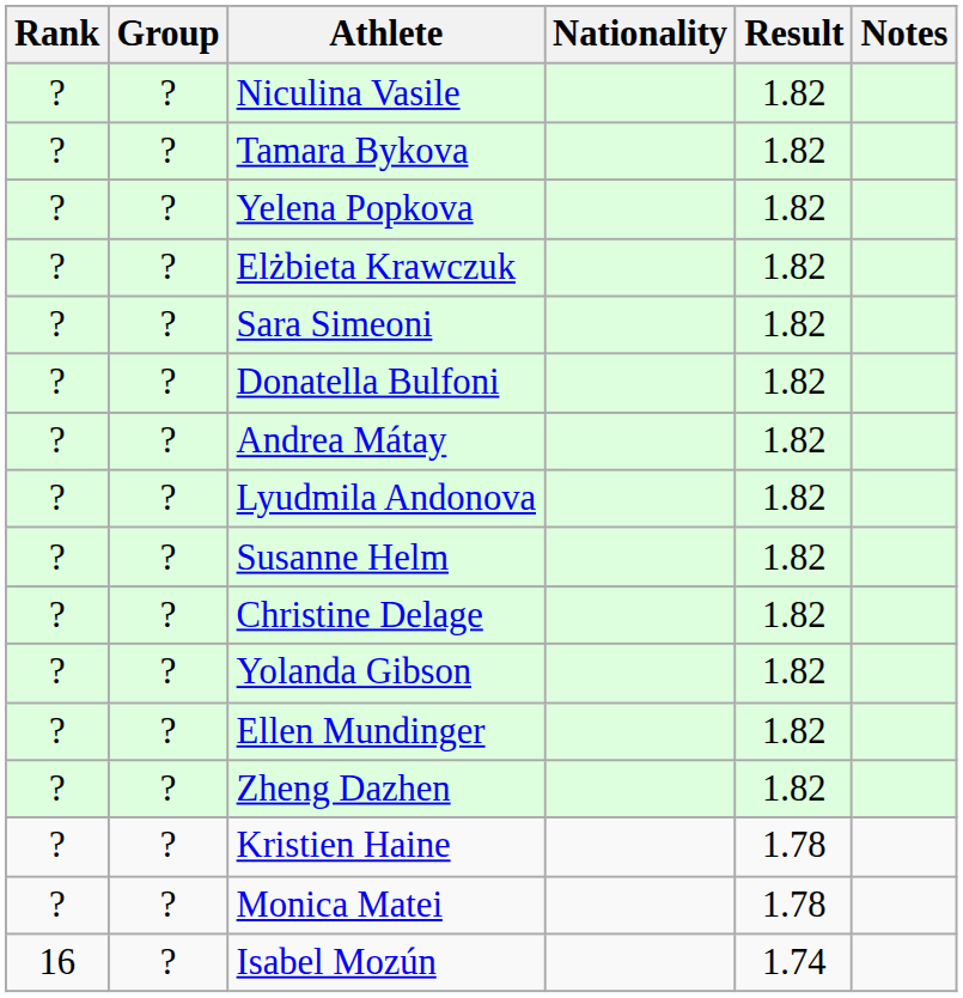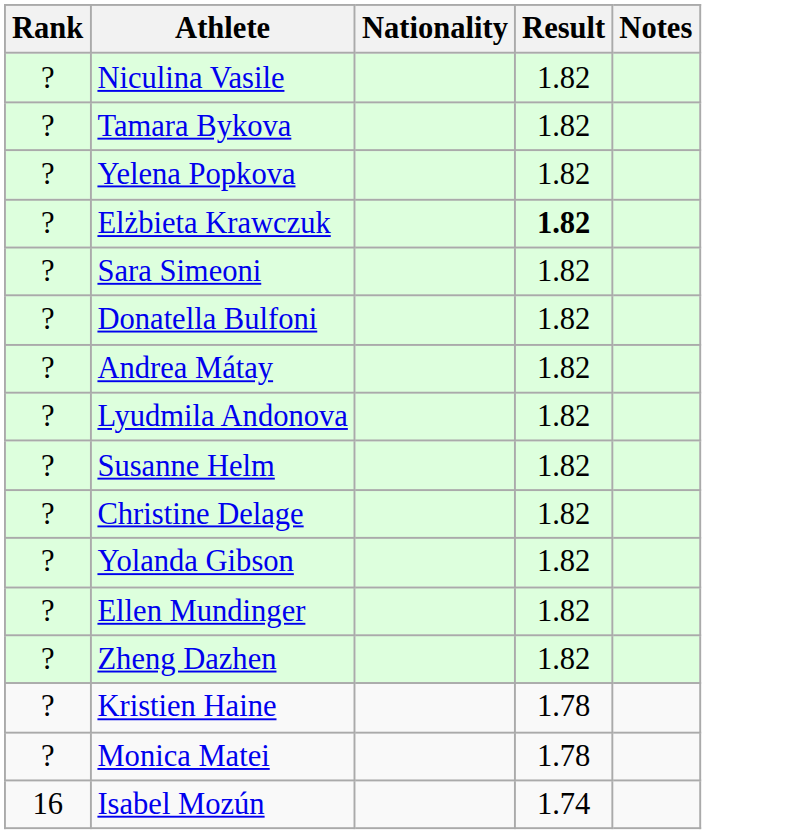 <table class="wikitable sortable" style="text-align:center">
 <tr>
 <th>Rank</th>
-<th>Group</th>
 <th>Athlete</th>
 <th>Nationality</th>
 <th>Result</th>
 <th>Notes</th>
 </tr>
 <tr bgcolor=ddffdd>
-<td>?</td>
 <td>?</td>
 <td align=left><a href='#'>Niculina Vasile</a></td>
 <td align=left></td>
 <td>1.82</td>
 <td></td>
 </tr>
 <tr bgcolor=ddffdd>
 <td>?</td>
-<td>?</td>
 <td align=left><a href='#'>Tamara Bykova</a></td>
 <td align=left></td>
 <td>1.82</td>
 <td></td>
 </tr>
 <tr bgcolor=ddffdd>
-<td>?</td>
 <td>?</td>
 <td align=left><a href='#'>Yelena Popkova</a></td>
 <td align=left></td>
 <td>1.82</td>
 <td></td>
 </tr>
 <tr bgcolor=ddffdd>
 <td>?</td>
-<td>?</td>
 <td align=left><a href='#'>Elżbieta Krawczuk</a></td>
 <td align=left></td>
-<td>1.82</td>
+<td><strong>1.82</strong></td>
 <td></td>
 </tr>
 <tr bgcolor=ddffdd>
-<td>?</td>
 <td>?</td>
 <td align=left><a href='#'>Sara Simeoni</a></td>
 <td align=left></td>
 <td>1.82</td>
 <td></td>
 </tr>
 <tr bgcolor=ddffdd>
 <td>?</td>
-<td>?</td>
 <td align=left><a href='#'>Donatella Bulfoni</a></td>
 <td align=left></td>
 <td>1.82</td>
 <td></td>
 </tr>
 <tr bgcolor=ddffdd>
-<td>?</td>
 <td>?</td>
 <td align=left><a href='#'>Andrea Mátay</a></td>
 <td align=left></td>
 <td>1.82</td>
 <td></td>
 </tr>
 <tr bgcolor=ddffdd>
 <td>?</td>
-<td>?</td>
 <td align=left><a href='#'>Lyudmila Andonova</a></td>
 <td align=left></td>
 <td>1.82</td>
 <td></td>
 </tr>
 <tr bgcolor=ddffdd>
-<td>?</td>
 <td>?</td>
 <td align=left><a href='#'>Susanne Helm</a></td>
 <td align=left></td>
 <td>1.82</td>
 <td></td>
 </tr>
 <tr bgcolor=ddffdd>
 <td>?</td>
-<td>?</td>
 <td align=left><a href='#'>Christine Delage</a></td>
 <td align=left></td>
 <td>1.82</td>
 <td></td>
 </tr>
 <tr bgcolor=ddffdd>
-<td>?</td>
 <td>?</td>
 <td align=left><a href='#'>Yolanda Gibson</a></td>
 <td align=left></td>
 <td>1.82</td>
 <td></td>
 </tr>
 <tr bgcolor=ddffdd>
 <td>?</td>
-<td>?</td>
 <td align=left><a href='#'>Ellen Mundinger</a></td>
 <td align=left></td>
 <td>1.82</td>
 <td></td>
 </tr>
 <tr bgcolor=ddffdd>
-<td>?</td>
 <td>?</td>
 <td align=left><a href='#'>Zheng Dazhen</a></td>
 <td align=left></td>
 <td>1.82</td>
 <td></td>
 </tr>
 <tr>
 <td>?</td>
-<td>?</td>
 <td align=left><a href='#'>Kristien Haine</a></td>
 <td align=left></td>
 <td>1.78</td>
 <td></td>
 </tr>
 <tr>
-<td>?</td>
 <td>?</td>
 <td align=left><a href='#'>Monica Matei</a></td>
 <td align=left></td>
 <td>1.78</td>
 <td></td>
 </tr>
 <tr>
 <td>16</td>
-<td>?</td>
 <td align=left><a href='#'>Isabel Mozún</a></td>
 <td align=left></td>
 <td>1.74</td>
 <td></td>
 </tr>
 </table>
